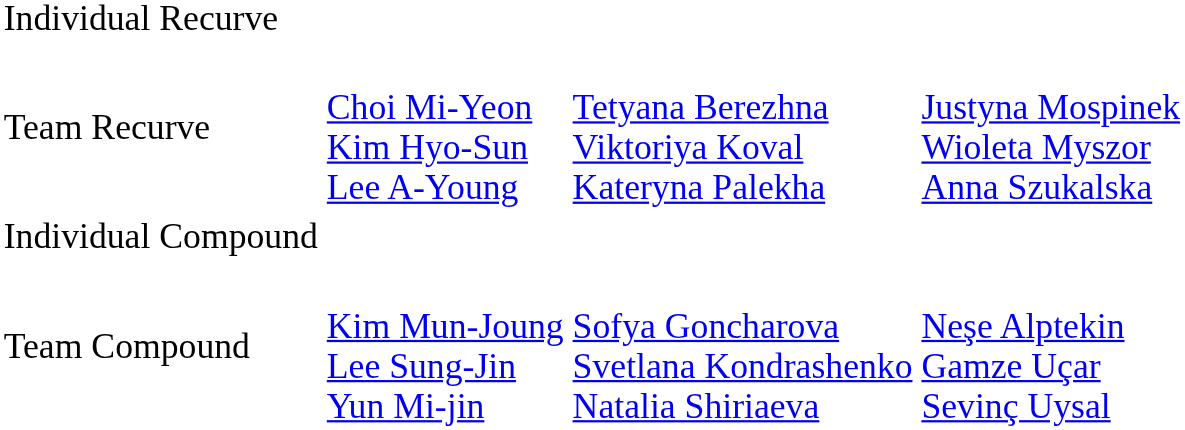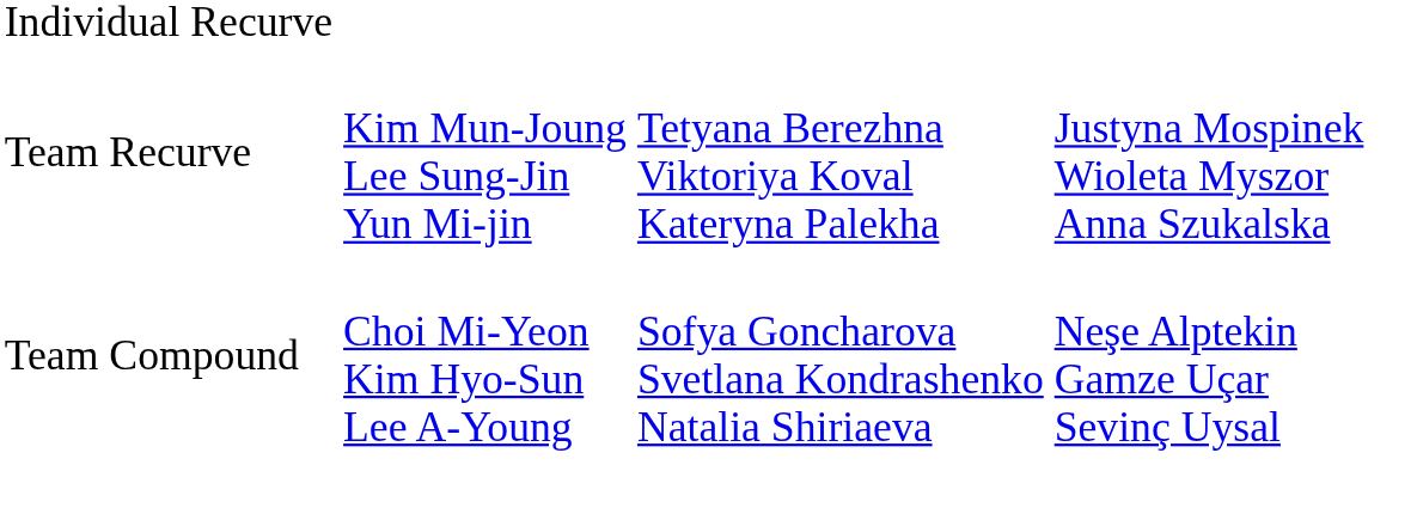 <table>
 <tr>
 <td>Individual Recurve</td>
 <td></td>
 <td></td>
 <td></td>
 </tr>
 <tr>
 <td>Team Recurve</td>
-<td><br><a href='#'>Choi Mi-Yeon</a><br><a href='#'>Kim Hyo-Sun</a><br><a href='#'>Lee A-Young</a></td>
+<td><br><a href='#'>Kim Mun-Joung</a><br><a href='#'>Lee Sung-Jin</a><br><a href='#'>Yun Mi-jin</a></td>
 <td><br><a href='#'>Tetyana Berezhna</a><br><a href='#'>Viktoriya Koval</a><br><a href='#'>Kateryna Palekha</a></td>
 <td><br><a href='#'>Justyna Mospinek</a><br><a href='#'>Wioleta Myszor</a><br><a href='#'>Anna Szukalska</a></td>
 </tr>
 <tr>
-<td>Individual Compound</td>
-<td></td>
-<td></td>
-<td></td>
-</tr>
-<tr>
 <td>Team Compound</td>
-<td><br><a href='#'>Kim Mun-Joung</a><br><a href='#'>Lee Sung-Jin</a><br><a href='#'>Yun Mi-jin</a></td>
+<td><br><a href='#'>Choi Mi-Yeon</a><br><a href='#'>Kim Hyo-Sun</a><br><a href='#'>Lee A-Young</a></td>
 <td><br><a href='#'>Sofya Goncharova</a><br><a href='#'>Svetlana Kondrashenko</a><br><a href='#'>Natalia Shiriaeva</a></td>
 <td><br><a href='#'>Neşe Alptekin</a><br><a href='#'>Gamze Uçar</a><br><a href='#'>Sevinç Uysal</a></td>
 </tr>
 </table>
